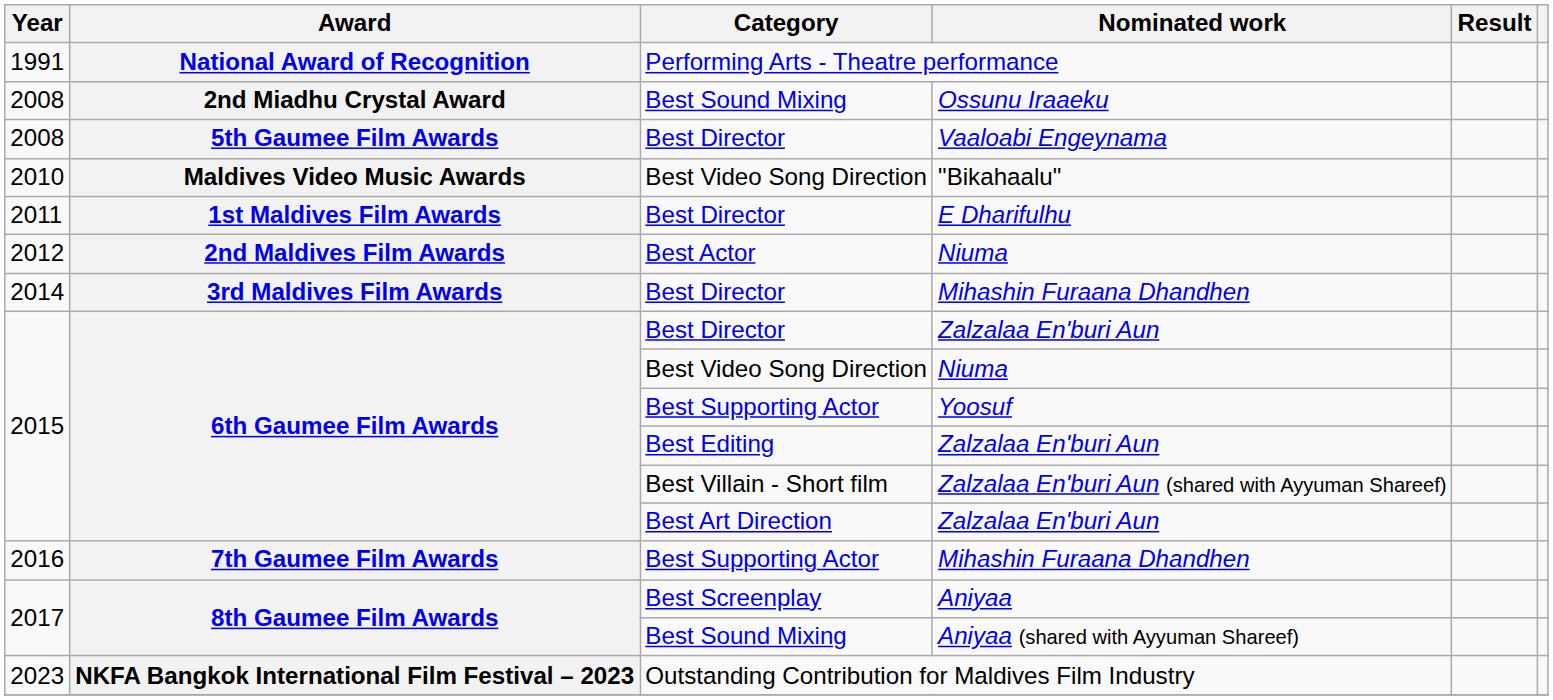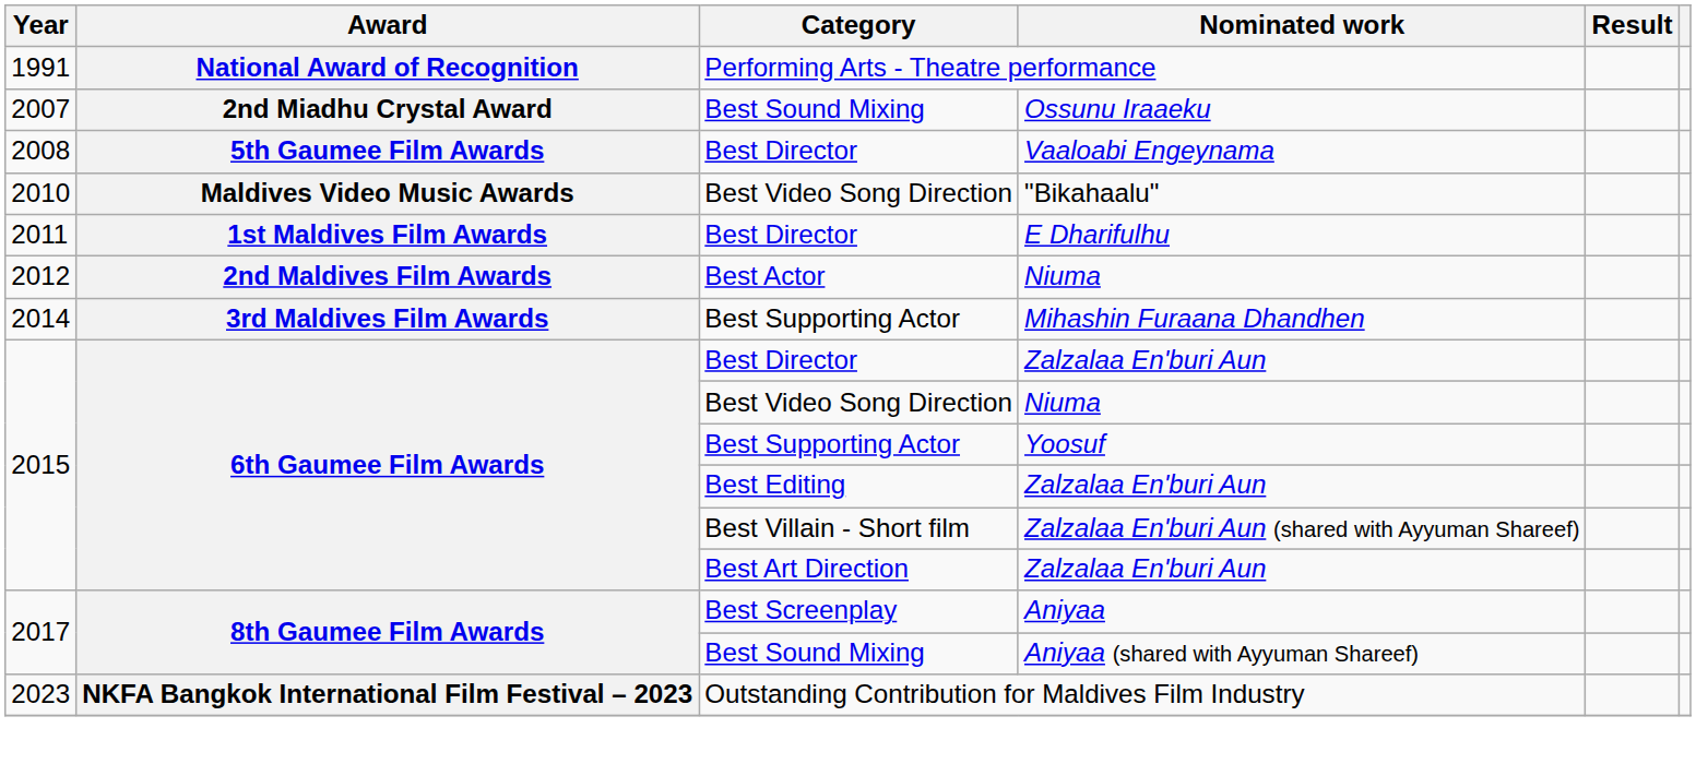 <table class="wikitable plainrowheaders sortable">
 <tr>
 <th scope="col">Year</th>
 <th scope="col">Award</th>
 <th scope="col">Category</th>
 <th scope="col">Nominated work</th>
 <th scope="col">Result</th>
 <th scope="col" class="unsortable"></th>
 </tr>
 <tr>
 <td>1991</td>
 <th scope="row"><a href='#'>National Award of Recognition</a></th>
 <td colspan="2"><a href='#'>Performing Arts - Theatre performance</a></td>
 <td></td>
 <td style="text-align:center;"></td>
 </tr>
 <tr>
-<td>2008</td>
+<td>2007</td>
 <th scope="row">2nd Miadhu Crystal Award</th>
 <td><a href='#'>Best Sound Mixing</a></td>
 <td><em><a href='#'>Ossunu Iraaeku</a></em></td>
 <td></td>
 <td style="text-align:center;"></td>
 </tr>
 <tr>
 <td>2008</td>
 <th scope="row"><a href='#'>5th Gaumee Film Awards</a></th>
 <td><a href='#'>Best Director</a></td>
 <td><em><a href='#'>Vaaloabi Engeynama</a></em></td>
 <td></td>
 <td style="text-align:center;"></td>
 </tr>
 <tr>
 <td>2010</td>
 <th scope="row">Maldives Video Music Awards</th>
 <td>Best Video Song Direction</td>
 <td>"Bikahaalu"</td>
 <td></td>
 <td style="text-align:center;"></td>
 </tr>
 <tr>
 <td>2011</td>
 <th scope="row"><a href='#'>1st Maldives Film Awards</a></th>
 <td><a href='#'>Best Director</a></td>
 <td><em><a href='#'>E Dharifulhu</a></em></td>
 <td></td>
 <td style="text-align:center;"></td>
 </tr>
 <tr>
 <td>2012</td>
 <th scope="row"><a href='#'>2nd Maldives Film Awards</a></th>
 <td><a href='#'>Best Actor</a></td>
 <td><em><a href='#'>Niuma</a></em></td>
 <td></td>
 <td style="text-align:center;"></td>
 </tr>
 <tr>
 <td>2014</td>
 <th scope="row"><a href='#'>3rd Maldives Film Awards</a></th>
-<td><a href='#'>Best Director</a></td>
+<td>Best Supporting Actor</td>
 <td><em><a href='#'>Mihashin Furaana Dhandhen</a></em></td>
 <td></td>
 <td style="text-align:center;"></td>
 </tr>
 <tr>
 <td rowspan="6">2015</td>
 <th scope="row" rowspan="6"><a href='#'>6th Gaumee Film Awards</a></th>
 <td><a href='#'>Best Director</a></td>
 <td><em><a href='#'>Zalzalaa En'buri Aun</a></em></td>
 <td></td>
 <td style="text-align:center;"></td>
 </tr>
 <tr>
 <td>Best Video Song Direction</td>
 <td><em><a href='#'>Niuma</a></em></td>
 <td></td>
 <td style="text-align:center;"></td>
 </tr>
 <tr>
 <td><a href='#'>Best Supporting Actor</a></td>
 <td><em><a href='#'>Yoosuf</a></em></td>
 <td></td>
 <td style="text-align:center;"></td>
 </tr>
 <tr>
 <td><a href='#'>Best Editing</a></td>
 <td><em><a href='#'>Zalzalaa En'buri Aun</a></em></td>
 <td></td>
 <td style="text-align:center;"></td>
 </tr>
 <tr>
 <td>Best Villain - Short film</td>
 <td><em><a href='#'>Zalzalaa En'buri Aun</a></em> <small>(shared with Ayyuman Shareef)</small></td>
 <td></td>
 <td style="text-align:center;"></td>
 </tr>
 <tr>
 <td><a href='#'>Best Art Direction</a></td>
 <td><em><a href='#'>Zalzalaa En'buri Aun</a></em></td>
 <td></td>
 <td style="text-align:center;"></td>
 </tr>
 <tr>
-<td>2016</td>
-<th scope="row"><a href='#'>7th Gaumee Film Awards</a></th>
-<td><a href='#'>Best Supporting Actor</a></td>
-<td><em><a href='#'>Mihashin Furaana Dhandhen</a></em></td>
-<td></td>
-<td style="text-align:center;"></td>
-</tr>
-<tr>
 <td rowspan="2">2017</td>
 <th scope="row" rowspan="2"><a href='#'>8th Gaumee Film Awards</a></th>
 <td><a href='#'>Best Screenplay</a></td>
 <td><em><a href='#'>Aniyaa</a></em></td>
 <td></td>
 <td style="text-align:center;"></td>
 </tr>
 <tr>
 <td><a href='#'>Best Sound Mixing</a></td>
 <td><em><a href='#'>Aniyaa</a></em>  <small>(shared with Ayyuman Shareef)</small></td>
 <td></td>
 <td style="text-align:center;"></td>
 </tr>
 <tr>
 <td>2023</td>
 <th scope="row">NKFA Bangkok International Film Festival – 2023</th>
 <td colspan="2">Outstanding Contribution for Maldives Film Industry</td>
 <td></td>
 <td style="text-align:center;"></td>
 </tr>
 <tr>
 </tr>
 </table>
